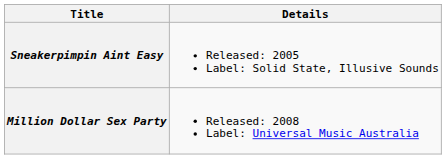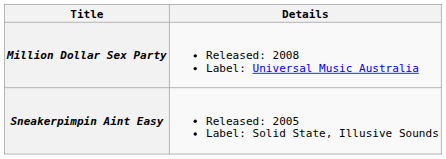 <table class="wikitable plainrowheaders">
 <tr>
 <th scope="col">Title</th>
 <th scope="col">Details</th>
 </tr>
 <tr>
+<th scope="row"><em>Million Dollar Sex Party</em></th>
+<td><br><ul><li>Released: 2008</li><li>Label: <a href='#'>Universal Music Australia</a></li></ul></td>
+</tr>
+<tr>
 <th scope="row"><em>Sneakerpimpin Aint Easy</em></th>
 <td><br><ul><li>Released: 2005</li><li>Label: Solid State, Illusive Sounds</li></ul></td>
 </tr>
-<tr>
-<th scope="row"><em>Million Dollar Sex Party</em></th>
-<td><br><ul><li>Released: 2008</li><li>Label: <a href='#'>Universal Music Australia</a></li></ul></td>
-</tr>
 </table>
